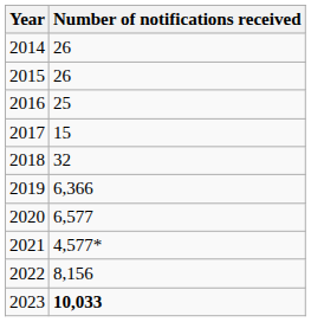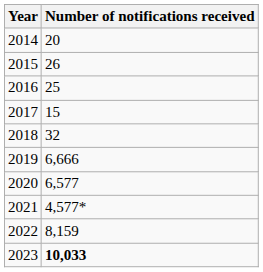 <table class="wikitable sortable">
 <tr>
 <th>Year</th>
 <th>Number of notifications received</th>
 </tr>
 <tr>
 <td>2014</td>
-<td>26</td>
+<td>20</td>
 </tr>
 <tr>
 <td>2015</td>
 <td>26</td>
 </tr>
 <tr>
 <td>2016</td>
 <td>25</td>
 </tr>
 <tr>
 <td>2017</td>
 <td>15</td>
 </tr>
 <tr>
 <td>2018</td>
 <td>32</td>
 </tr>
 <tr>
 <td>2019</td>
-<td>6,366</td>
+<td>6,666</td>
 </tr>
 <tr>
 <td>2020</td>
 <td>6,577</td>
 </tr>
 <tr>
 <td>2021</td>
 <td>4,577*</td>
 </tr>
 <tr>
 <td>2022</td>
-<td>8,156</td>
+<td>8,159</td>
 </tr>
 <tr>
 <td>2023</td>
 <td><strong>10,033</strong></td>
 </tr>
 </table>
